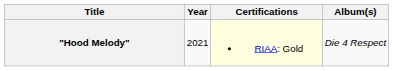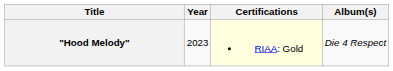 <table class="wikitable plainrowheaders" style="text-align:center;">
 <tr>
 <th rowspan="1" scope="col" style="width:18em;">Title</th>
 <th rowspan="1" scope="col" style="width:1em;">Year</th>
 <th rowspan="1" scope="col" style="width:11em;">Certifications</th>
 <th rowspan="1" scope="col">Album(s)</th>
 </tr>
 <tr>
 <th scope="row">"Hood Melody"<br></th>
-<td>2021</td>
+<td>2023</td>
 <td style="background: lightyellow;"><br><ul><li><a href='#'>RIAA</a>: Gold</li></ul></td>
 <td><em>Die 4 Respect</em></td>
 </tr>
 </table>
